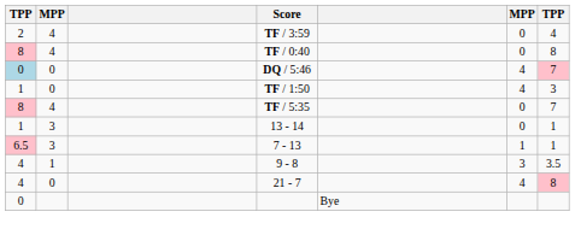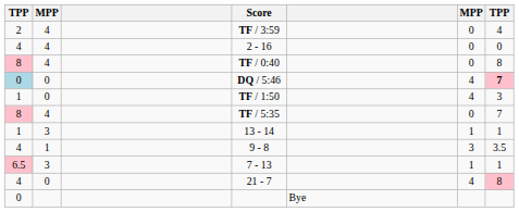 <table class="wikitable" style="text-align: center;" |>
 <tr>
 <th width="35">TPP</th>
 <th width="35">MPP</th>
 <th width="250"></th>
 <th width="75">Score</th>
 <th width="250"></th>
 <th width="35">MPP</th>
 <th width="35">TPP</th>
 </tr>
 <tr>
 <td>2</td>
 <td>4</td>
 <td style="text-align:left;"></td>
 <td><strong>TF</strong> / 3:59</td>
 <td style="text-align:left;"><strong></strong></td>
 <td>0</td>
 <td>4</td>
 </tr>
 <tr>
+<td>4</td>
+<td>4</td>
+<td style="text-align:left;"></td>
+<td>2 - 16</td>
+<td style="text-align:left;"><strong></strong></td>
+<td>0</td>
+<td>0</td>
+</tr>
+<tr>
 <td bgcolor=pink>8</td>
 <td>4</td>
 <td style="text-align:left;"></td>
 <td><strong>TF</strong> / 0:40</td>
 <td style="text-align:left;"><strong></strong></td>
 <td>0</td>
 <td>8</td>
 </tr>
 <tr>
 <td style="background: lightblue;">0</td>
 <td>0</td>
 <td style="text-align:left;"><strong></strong></td>
 <td><strong>DQ</strong> / 5:46</td>
 <td style="text-align:left;"></td>
 <td>4</td>
-<td bgcolor=pink>7</td>
+<td bgcolor=pink><strong>7</strong></td>
 </tr>
 <tr>
 <td>1</td>
 <td>0</td>
 <td style="text-align:left;"><strong></strong></td>
 <td><strong>TF</strong> / 1:50</td>
 <td style="text-align:left;"></td>
 <td>4</td>
 <td>3</td>
 </tr>
 <tr>
 <td bgcolor=pink>8</td>
 <td>4</td>
 <td style="text-align:left;"></td>
 <td><strong>TF</strong> / 5:35</td>
 <td style="text-align:left;"><strong></strong></td>
 <td>0</td>
 <td>7</td>
 </tr>
 <tr>
 <td>1</td>
 <td>3</td>
 <td style="text-align:left;"></td>
 <td>13 - 14</td>
 <td style="text-align:left;"><strong></strong></td>
-<td>0</td>
-<td>1</td>
-</tr>
-<tr>
-<td bgcolor=pink>6.5</td>
-<td>3</td>
-<td style="text-align:left;"></td>
-<td>7 - 13</td>
-<td style="text-align:left;"><strong></strong></td>
 <td>1</td>
 <td>1</td>
 </tr>
 <tr>
 <td>4</td>
 <td>1</td>
 <td style="text-align:left;"><strong></strong></td>
 <td>9 - 8</td>
 <td style="text-align:left;"></td>
 <td>3</td>
 <td>3.5</td>
+</tr>
+<tr>
+<td bgcolor=pink>6.5</td>
+<td>3</td>
+<td style="text-align:left;"></td>
+<td>7 - 13</td>
+<td style="text-align:left;"><strong></strong></td>
+<td>1</td>
+<td>1</td>
 </tr>
 <tr>
 <td>4</td>
 <td>0</td>
 <td style="text-align:left;"><strong></strong></td>
 <td>21 - 7</td>
 <td style="text-align:left;"></td>
 <td>4</td>
 <td bgcolor=pink>8</td>
 </tr>
 <tr>
 <td>0</td>
 <td></td>
 <td style="text-align:left;"><strong></strong></td>
 <td></td>
 <td style="text-align:left;">Bye</td>
 <td></td>
 <td></td>
 </tr>
 </table>
